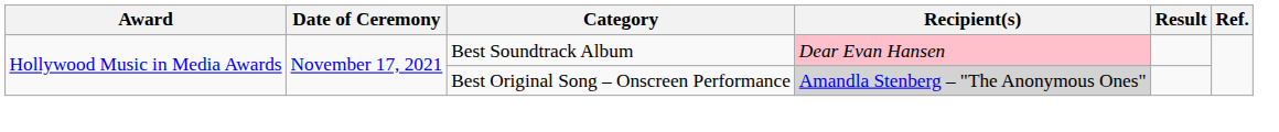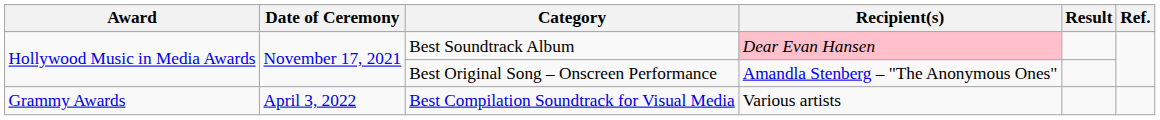 <table class="wikitable sortable">
 <tr>
 <th>Award</th>
 <th>Date of Ceremony</th>
 <th>Category</th>
 <th>Recipient(s)</th>
 <th>Result</th>
 <th>Ref.</th>
 </tr>
 <tr>
 <td rowspan="2"><a href='#'>Hollywood Music in Media Awards</a></td>
 <td rowspan="2"><a href='#'>November 17, 2021</a></td>
 <td>Best Soundtrack Album</td>
 <td style="background: pink;"><em>Dear Evan Hansen</em></td>
 <td></td>
 <td rowspan="2"><br></td>
 </tr>
 <tr>
 <td>Best Original Song – Onscreen Performance</td>
-<td style="background: lightgrey;"><a href='#'>Amandla Stenberg</a> – "The Anonymous Ones"</td>
+<td><a href='#'>Amandla Stenberg</a> – "The Anonymous Ones"</td>
+<td></td>
+</tr>
+<tr>
+<td><a href='#'>Grammy Awards</a></td>
+<td><a href='#'>April 3, 2022</a></td>
+<td><a href='#'>Best Compilation Soundtrack for Visual Media</a></td>
+<td>Various artists</td>
+<td></td>
 <td></td>
 </tr>
 </table>
